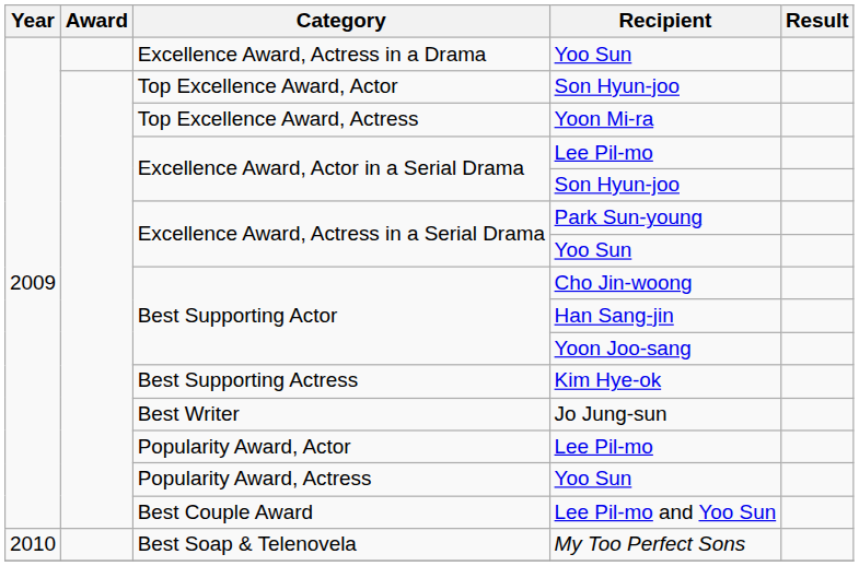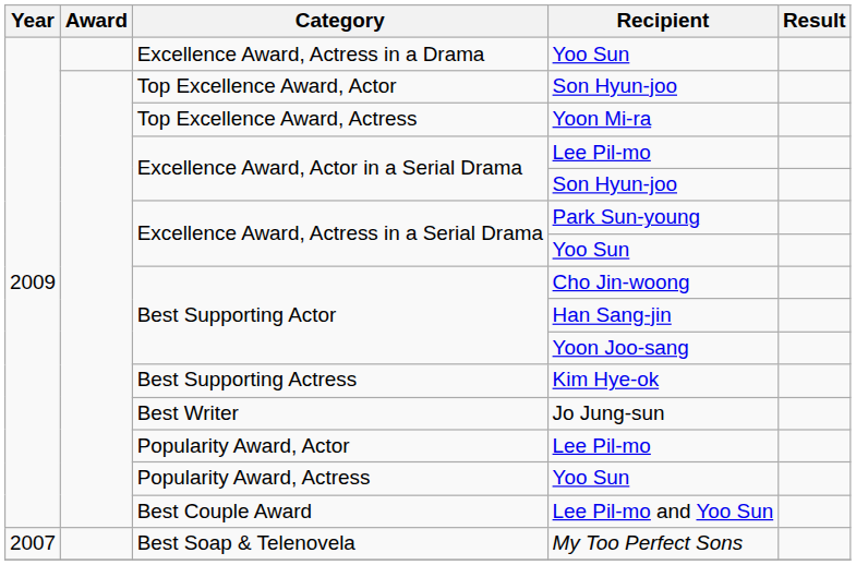 <table class="wikitable">
 <tr>
 <th>Year</th>
 <th>Award</th>
 <th>Category</th>
 <th>Recipient</th>
 <th>Result</th>
 </tr>
 <tr>
 <td rowspan=15>2009</td>
 <td></td>
 <td>Excellence Award, Actress in a Drama</td>
 <td><a href='#'>Yoo Sun</a></td>
 <td></td>
 </tr>
 <tr>
 <td rowspan=14></td>
 <td>Top Excellence Award, Actor</td>
 <td><a href='#'>Son Hyun-joo</a></td>
 <td></td>
 </tr>
 <tr>
 <td>Top Excellence Award, Actress</td>
 <td><a href='#'>Yoon Mi-ra</a></td>
 <td></td>
 </tr>
 <tr>
 <td rowspan=2>Excellence Award, Actor in a Serial Drama</td>
 <td><a href='#'>Lee Pil-mo</a></td>
 <td></td>
 </tr>
 <tr>
 <td><a href='#'>Son Hyun-joo</a></td>
 <td></td>
 </tr>
 <tr>
 <td rowspan=2>Excellence Award, Actress in a Serial Drama</td>
 <td><a href='#'>Park Sun-young</a></td>
 <td></td>
 </tr>
 <tr>
 <td><a href='#'>Yoo Sun</a></td>
 <td></td>
 </tr>
 <tr>
 <td rowspan=3>Best Supporting Actor</td>
 <td><a href='#'>Cho Jin-woong</a></td>
 <td></td>
 </tr>
 <tr>
 <td><a href='#'>Han Sang-jin</a></td>
 <td></td>
 </tr>
 <tr>
 <td><a href='#'>Yoon Joo-sang</a></td>
 <td></td>
 </tr>
 <tr>
 <td>Best Supporting Actress</td>
 <td><a href='#'>Kim Hye-ok</a></td>
 <td></td>
 </tr>
 <tr>
 <td>Best Writer</td>
 <td>Jo Jung-sun</td>
 <td></td>
 </tr>
 <tr>
 <td>Popularity Award, Actor</td>
 <td><a href='#'>Lee Pil-mo</a></td>
 <td></td>
 </tr>
 <tr>
 <td>Popularity Award, Actress</td>
 <td><a href='#'>Yoo Sun</a></td>
 <td></td>
 </tr>
 <tr>
 <td>Best Couple Award</td>
 <td><a href='#'>Lee Pil-mo</a> and <a href='#'>Yoo Sun</a></td>
 <td></td>
 </tr>
 <tr>
-<td>2010</td>
+<td>2007</td>
 <td></td>
 <td>Best Soap & Telenovela</td>
 <td><em>My Too Perfect Sons</em></td>
 <td></td>
 </tr>
 <tr>
 </tr>
 </table>
